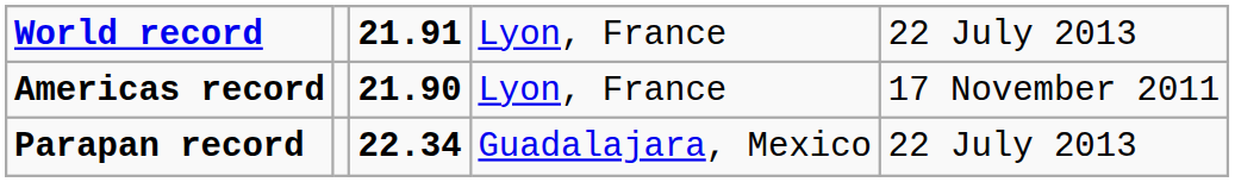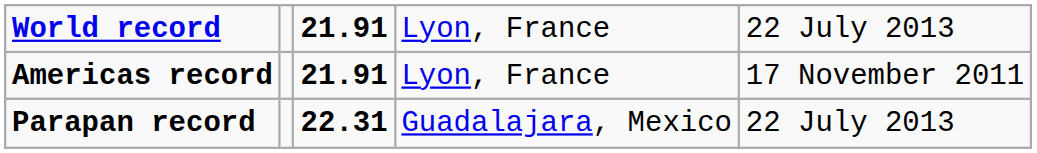 <table class="wikitable">
 <tr>
 <td><strong><a href='#'>World record</a></strong></td>
 <td></td>
 <td><strong>21.91</strong></td>
 <td><a href='#'>Lyon</a>, France</td>
 <td>22 July 2013</td>
 </tr>
 <tr>
 <td><strong>Americas record</strong></td>
 <td></td>
-<td><strong>21.90</strong></td>
+<td><strong>21.91</strong></td>
 <td><a href='#'>Lyon</a>, France</td>
 <td>17 November 2011</td>
 </tr>
 <tr>
 <td><strong>Parapan record</strong></td>
 <td></td>
-<td><strong>22.34</strong></td>
+<td><strong>22.31</strong></td>
 <td><a href='#'>Guadalajara</a>, Mexico</td>
 <td>22 July 2013</td>
 </tr>
 </table>
